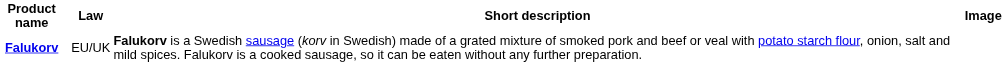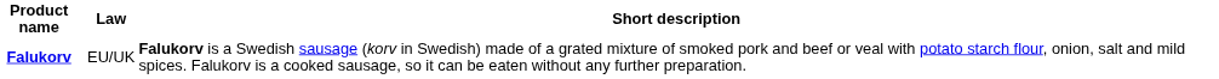 <table>
 <tr>
 <th>Product name</th>
 <th>Law</th>
 <th>Short description</th>
-<th>Image</th>
 </tr>
 <tr>
 <th><a href='#'>Falukorv</a></th>
 <td>EU/UK</td>
 <td><strong>Falukorv</strong> is a Swedish <a href='#'>sausage</a> (<em>korv</em> in Swedish) made of a grated mixture of smoked pork and beef or veal with <a href='#'>potato starch flour</a>, onion, salt and mild spices. Falukorv is a cooked sausage, so it can be eaten without any further preparation.</td>
-<td></td>
 </tr>
 </table>
